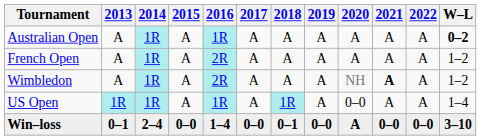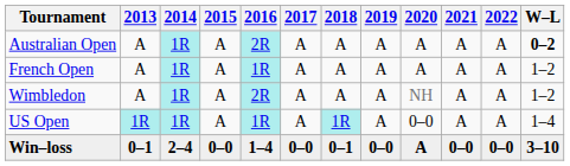 <table class=wikitable style=text-align:center>
 <tr>
 <th>Tournament</th>
 <th><a href='#'>2013</a></th>
 <th><a href='#'>2014</a></th>
 <th><a href='#'>2015</a></th>
 <th><a href='#'>2016</a></th>
 <th><a href='#'>2017</a></th>
 <th><a href='#'>2018</a></th>
 <th><a href='#'>2019</a></th>
 <th><a href='#'>2020</a></th>
 <th><a href='#'>2021</a></th>
 <th><a href='#'>2022</a></th>
 <th>W–L</th>
 </tr>
 <tr>
 <td align=left><a href='#'>Australian Open</a></td>
 <td>A</td>
 <td bgcolor=afeeee><a href='#'>1R</a></td>
 <td>A</td>
-<td bgcolor=afeeee><a href='#'>1R</a></td>
+<td bgcolor=afeeee><a href='#'>2R</a></td>
 <td>A</td>
 <td>A</td>
 <td>A</td>
 <td>A</td>
 <td>A</td>
 <td>A</td>
 <td><strong>0–2</strong></td>
 </tr>
 <tr>
 <td align=left><a href='#'>French Open</a></td>
 <td>A</td>
 <td bgcolor=afeeee><a href='#'>1R</a></td>
 <td>A</td>
-<td bgcolor=afeeee><a href='#'>2R</a></td>
+<td bgcolor=afeeee><a href='#'>1R</a></td>
 <td>A</td>
 <td>A</td>
 <td>A</td>
 <td>A</td>
 <td>A</td>
 <td>A</td>
 <td>1–2</td>
 </tr>
 <tr>
 <td align=left><a href='#'>Wimbledon</a></td>
 <td>A</td>
 <td bgcolor=afeeee><a href='#'>1R</a></td>
 <td>A</td>
 <td bgcolor=afeeee><a href='#'>2R</a></td>
 <td>A</td>
 <td>A</td>
 <td>A</td>
 <td style=color:#767676>NH</td>
-<td><strong>A</strong></td>
+<td>A</td>
 <td>A</td>
 <td>1–2</td>
 </tr>
 <tr>
 <td align=left><a href='#'>US Open</a></td>
 <td bgcolor=afeeee><a href='#'>1R</a></td>
 <td bgcolor=afeeee><a href='#'>1R</a></td>
 <td>A</td>
 <td bgcolor=afeeee><a href='#'>1R</a></td>
 <td>A</td>
 <td bgcolor=afeeee><a href='#'>1R</a></td>
 <td>A</td>
 <td>0–0</td>
 <td>A</td>
 <td>A</td>
 <td>1–4</td>
 </tr>
 <tr style=font-weight:bold;background:#efefef>
 <td style=text-align:left>Win–loss</td>
 <td>0–1</td>
 <td>2–4</td>
 <td>0–0</td>
 <td>1–4</td>
 <td>0–0</td>
 <td>0–1</td>
 <td>0–0</td>
 <td>A</td>
 <td>0–0</td>
 <td>0–0</td>
 <td>3–10</td>
 </tr>
 </table>
